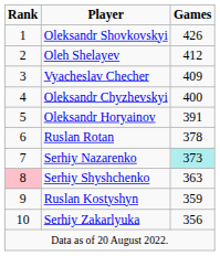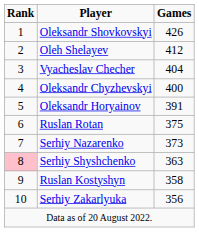 <table class="wikitable" style="text-align:center;">
 <tr>
 <td align="center"><strong>Rank</strong></td>
 <td align="center"><strong>Player</strong></td>
 <td align="center"><strong>Games</strong></td>
 </tr>
 <tr>
 <td>1</td>
 <td style="text-align:left;"> <a href='#'>Oleksandr Shovkovskyi</a></td>
 <td align="center">426</td>
 </tr>
 <tr>
 <td>2</td>
 <td style="text-align:left;"> <a href='#'>Oleh Shelayev</a></td>
 <td align="center">412</td>
 </tr>
 <tr>
 <td>3</td>
 <td style="text-align:left;"> <a href='#'>Vyacheslav Checher</a></td>
-<td align="center">409</td>
+<td align="center">404</td>
 </tr>
 <tr>
 <td>4</td>
 <td style="text-align:left;"> <a href='#'>Oleksandr Chyzhevskyi</a></td>
 <td align="center">400</td>
 </tr>
 <tr>
 <td>5</td>
 <td style="text-align:left;"> <a href='#'>Oleksandr Horyainov</a></td>
 <td align="center">391</td>
 </tr>
 <tr>
 <td>6</td>
 <td style="text-align:left;"> <a href='#'>Ruslan Rotan</a></td>
-<td align="center">378</td>
+<td align="center">375</td>
 </tr>
 <tr>
 <td>7</td>
 <td style="text-align:left;"> <a href='#'>Serhiy Nazarenko</a></td>
-<td align="center" style="background: paleturquoise;">373</td>
+<td align="center">373</td>
 </tr>
 <tr>
 <td style="background: pink;">8</td>
 <td style="text-align:left;"> <a href='#'>Serhiy Shyshchenko</a></td>
 <td align="center">363</td>
 </tr>
 <tr>
 <td>9</td>
 <td style="text-align:left;"> <a href='#'>Ruslan Kostyshyn</a></td>
-<td align="center">359</td>
+<td align="center">358</td>
 </tr>
 <tr>
 <td>10</td>
 <td style="text-align:left;"> <a href='#'>Serhiy Zakarlyuka</a></td>
 <td align="center">356</td>
 </tr>
 <tr>
 <td colspan="3"><small>Data as of 20 August 2022.</small></td>
 </tr>
 </table>
